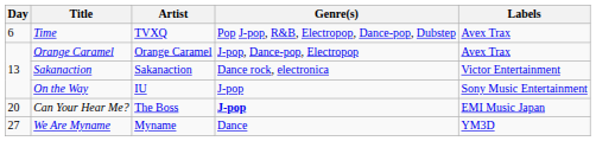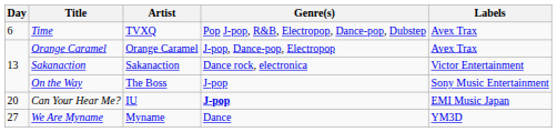 <table class="wikitable sortable" style="text-align: left;">
 <tr>
 <th>Day</th>
 <th>Title</th>
 <th>Artist</th>
 <th>Genre(s)</th>
 <th>Labels</th>
 </tr>
 <tr>
 <td rowspan="1">6</td>
 <td><em><a href='#'>Time</a></em></td>
 <td><a href='#'>TVXQ</a></td>
 <td><a href='#'>Pop</a> <a href='#'>J-pop</a>, <a href='#'>R&B</a>, <a href='#'>Electropop</a>, <a href='#'>Dance-pop</a>, <a href='#'>Dubstep</a></td>
 <td><a href='#'>Avex Trax</a></td>
 </tr>
 <tr>
 <td rowspan="3">13</td>
 <td><em><a href='#'>Orange Caramel</a></em></td>
 <td><a href='#'>Orange Caramel</a></td>
 <td><a href='#'>J-pop</a>, <a href='#'>Dance-pop</a>, <a href='#'>Electropop</a></td>
 <td><a href='#'>Avex Trax</a></td>
 </tr>
 <tr>
 <td><a href='#'><em>Sakanaction</em></a></td>
 <td><a href='#'>Sakanaction</a></td>
 <td><a href='#'>Dance rock</a>, <a href='#'>electronica</a></td>
 <td><a href='#'>Victor Entertainment</a></td>
 </tr>
 <tr>
 <td><em><a href='#'>On the Way</a></em></td>
-<td><a href='#'>IU</a></td>
+<td><a href='#'>The Boss</a></td>
 <td><a href='#'>J-pop</a></td>
 <td><a href='#'>Sony Music Entertainment</a></td>
 </tr>
 <tr>
 <td rowspan="1">20</td>
 <td><em>Can Your Hear Me?</em></td>
-<td><a href='#'>The Boss</a></td>
+<td><a href='#'>IU</a></td>
 <td><strong><a href='#'>J-pop</a></strong></td>
 <td><a href='#'>EMI Music Japan</a></td>
 </tr>
 <tr>
 <td rowspan="1">27</td>
 <td><em><a href='#'>We Are Myname</a></em></td>
 <td><a href='#'>Myname</a></td>
 <td><a href='#'>Dance</a></td>
 <td><a href='#'>YM3D</a></td>
 </tr>
 </table>
